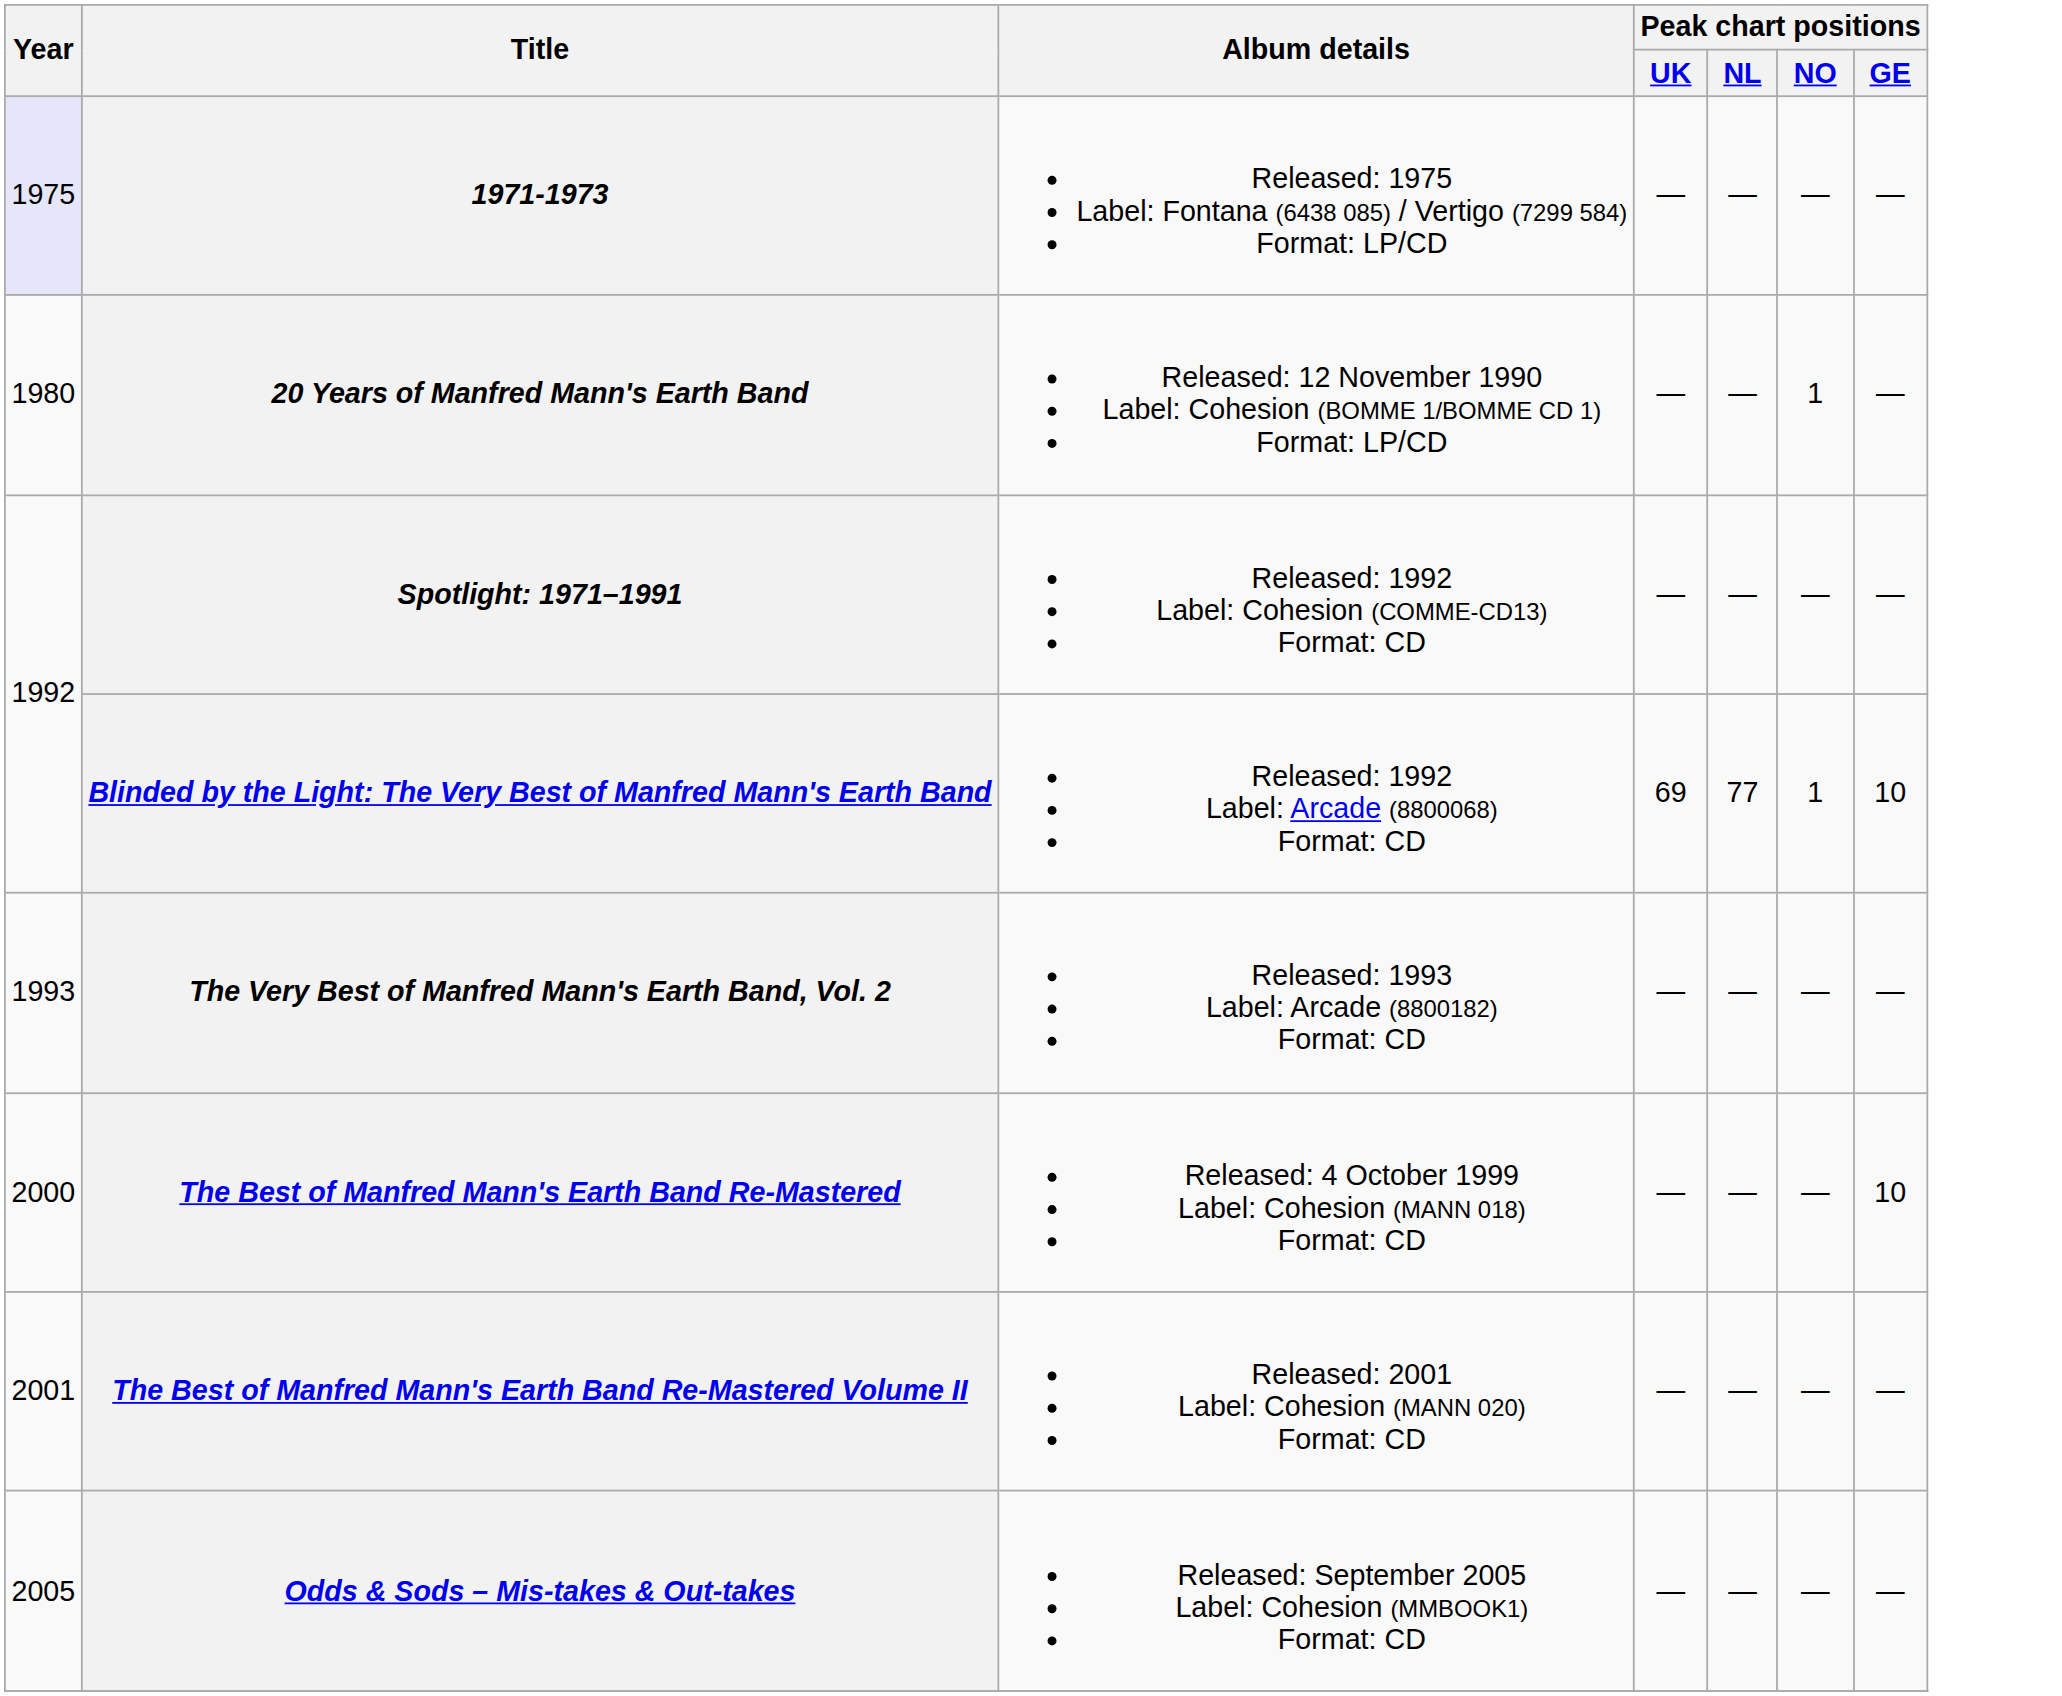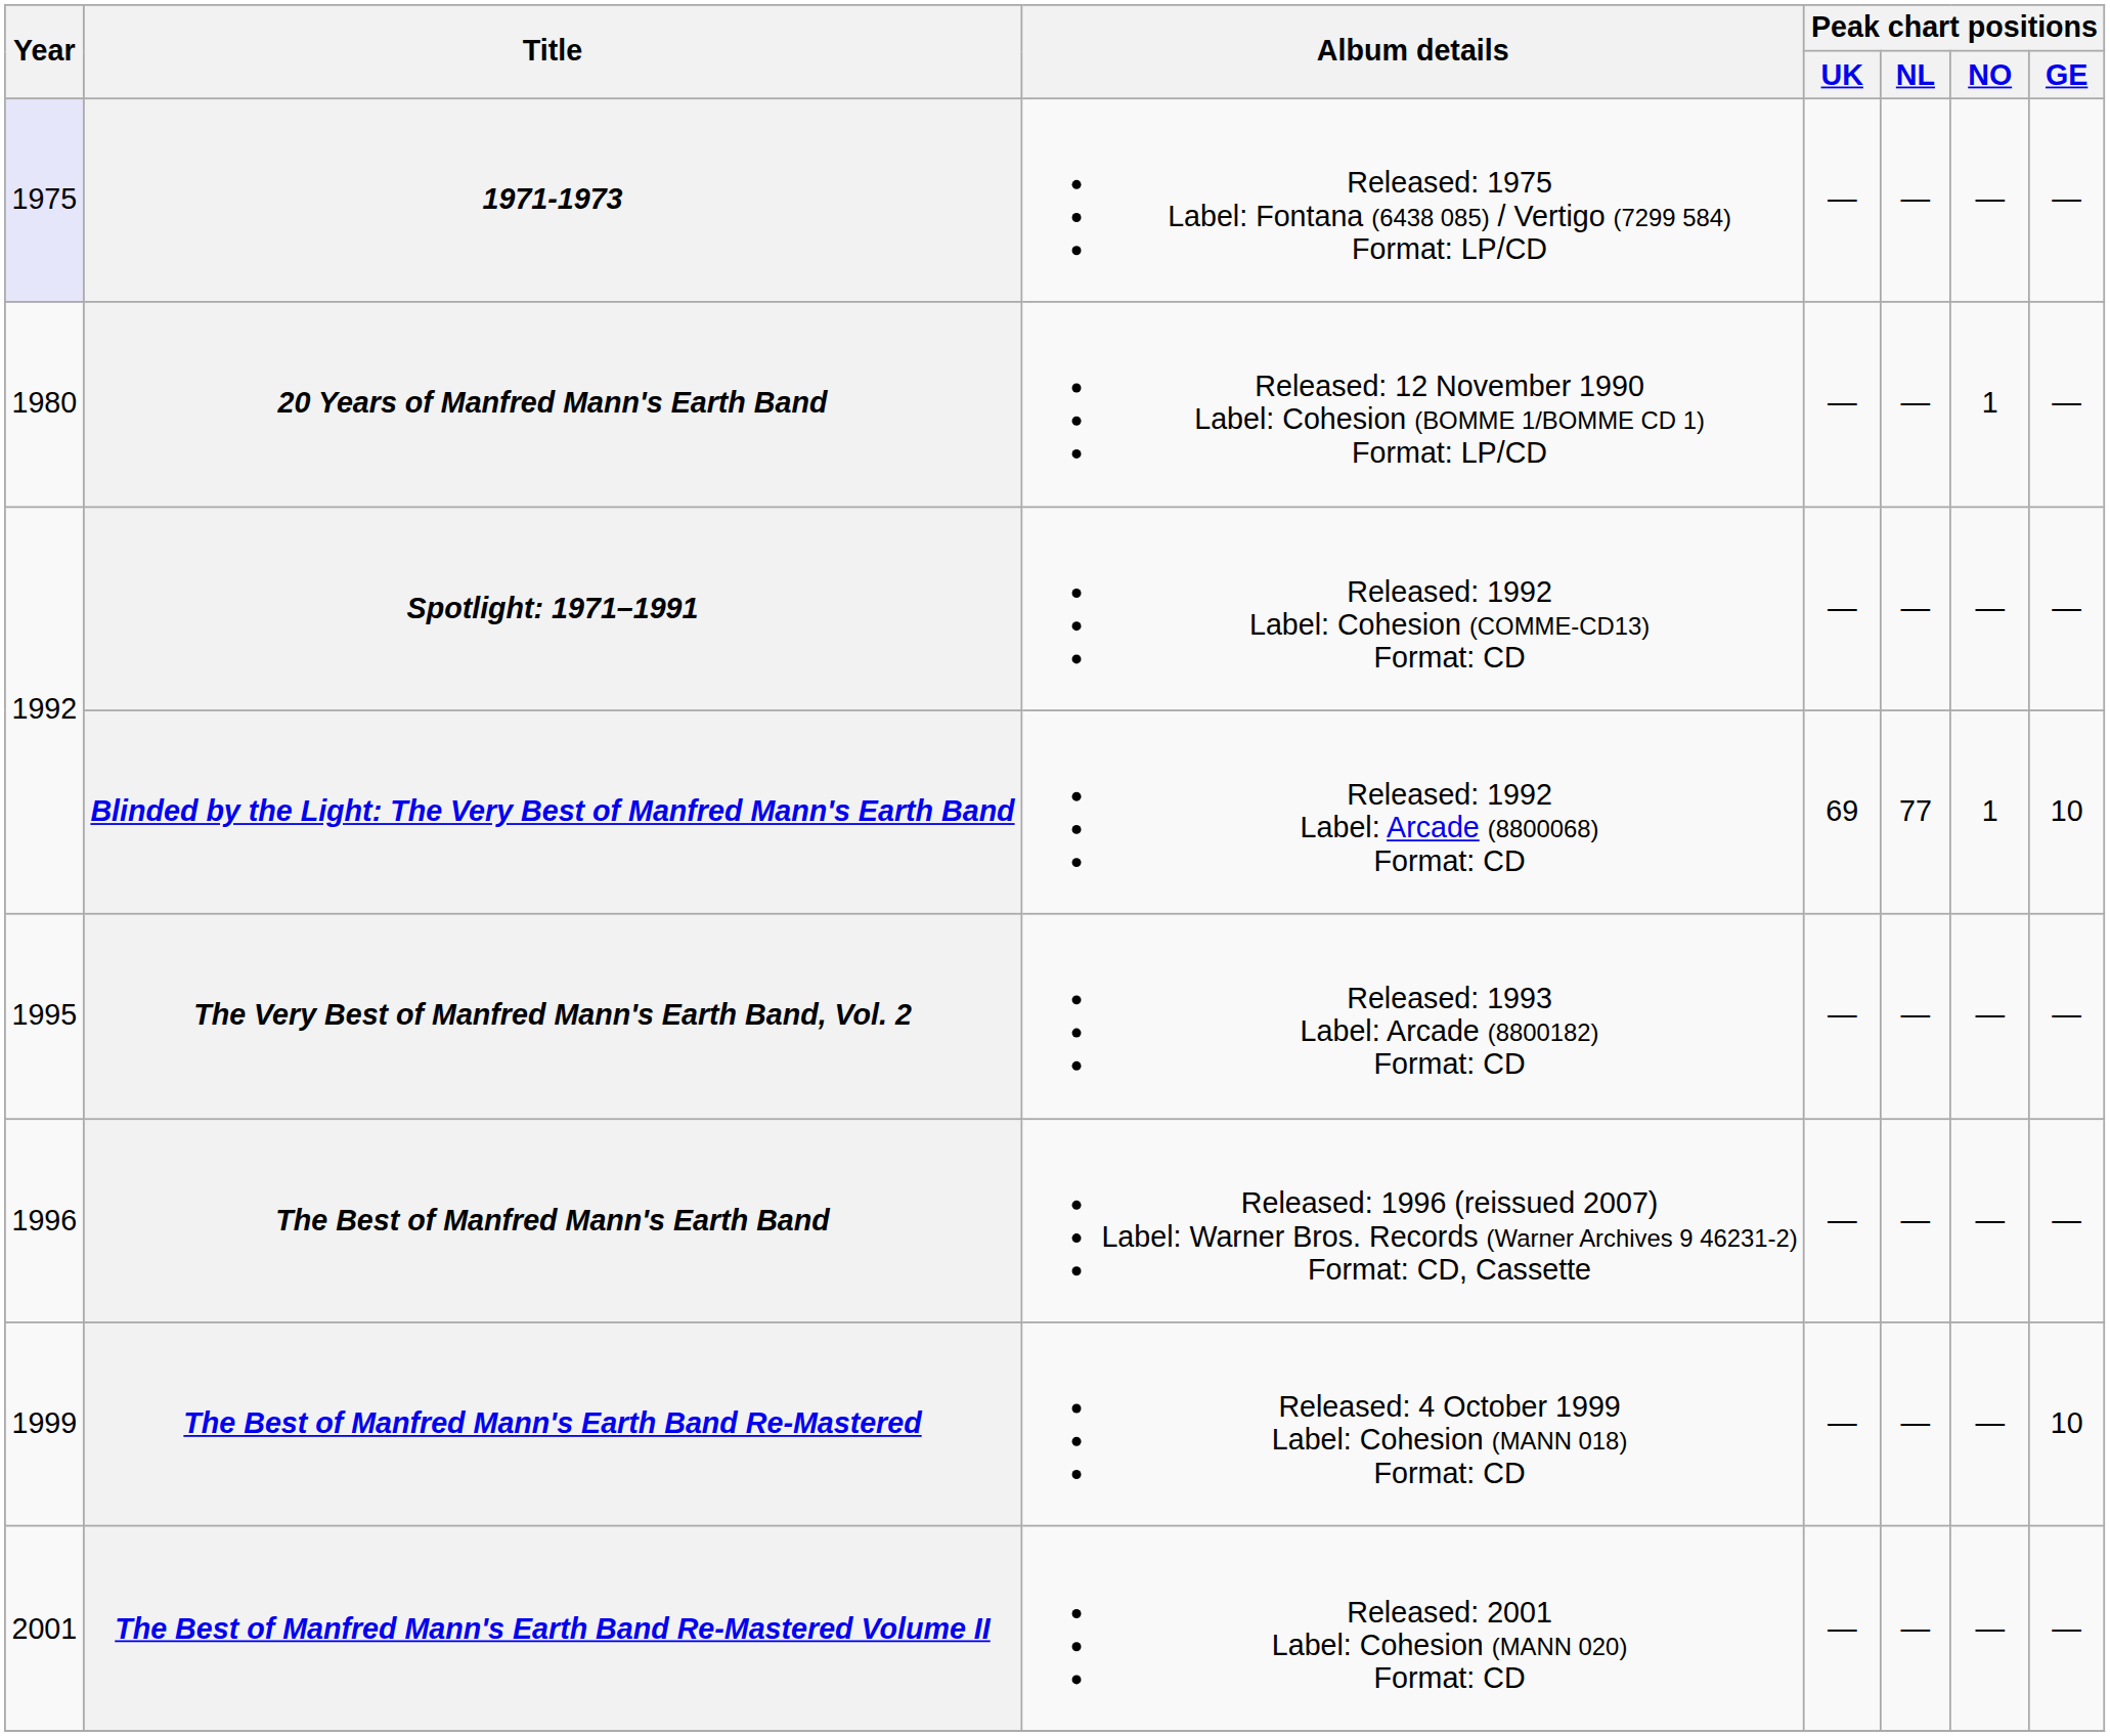 <table class="wikitable plainrowheaders" style="text-align:center;" border="1">
 <tr>
 <th scope="col" rowspan="2">Year</th>
 <th scope="col" rowspan="2">Title</th>
 <th scope="col" rowspan="2">Album details</th>
 <th scope="col" colspan="4">Peak chart positions</th>
 </tr>
 <tr>
 <th scope="col"><a href='#'>UK</a><br></th>
 <th scope="col"><a href='#'>NL</a><br></th>
 <th scope="col"><a href='#'>NO</a><br></th>
 <th scope="col"><a href='#'>GE</a><br></th>
 </tr>
 <tr>
 <td style="background: lavender;">1975</td>
 <th scope="row"><em>1971-1973</em></th>
 <td><br><ul><li>Released: 1975</li><li>Label: Fontana <small>(6438 085)</small> / Vertigo <small>(7299 584)</small></li><li>Format: LP/CD</li></ul></td>
 <td>—</td>
 <td>—</td>
 <td>—</td>
 <td>—</td>
 </tr>
 <tr>
 <td>1980</td>
 <th scope="row"><em>20 Years of Manfred Mann's Earth Band</em></th>
 <td><br><ul><li>Released: 12 November 1990</li><li>Label: Cohesion <small>(BOMME 1/BOMME CD 1)</small></li><li>Format: LP/CD</li></ul></td>
 <td>—</td>
 <td>—</td>
 <td>1</td>
 <td>—</td>
 </tr>
 <tr>
 <td rowspan="2">1992</td>
 <th scope="row"><em>Spotlight: 1971–1991</em></th>
 <td><br><ul><li>Released: 1992</li><li>Label: Cohesion <small>(COMME-CD13)</small></li><li>Format: CD</li></ul></td>
 <td>—</td>
 <td>—</td>
 <td>—</td>
 <td>—</td>
 </tr>
 <tr>
 <th scope="row"><em><a href='#'>Blinded by the Light: The Very Best of Manfred Mann's Earth Band</a></em></th>
 <td><br><ul><li>Released: 1992</li><li>Label: <a href='#'>Arcade</a> <small>(8800068)</small></li><li>Format: CD</li></ul></td>
 <td>69</td>
 <td>77</td>
 <td>1</td>
 <td>10</td>
 </tr>
 <tr>
-<td>1993</td>
+<td>1995</td>
 <th scope="row"><em>The Very Best of Manfred Mann's Earth Band, Vol. 2</em></th>
 <td><br><ul><li>Released: 1993</li><li>Label: Arcade <small>(8800182)</small></li><li>Format: CD</li></ul></td>
 <td>—</td>
 <td>—</td>
 <td>—</td>
 <td>—</td>
 </tr>
 <tr>
-<td>2000</td>
+<td>1996</td>
+<th scope="row"><em>The Best of Manfred Mann's Earth Band</em></th>
+<td><br><ul><li>Released: 1996 (reissued 2007)</li><li>Label: Warner Bros. Records <small>(Warner Archives 9 46231-2)</small></li><li>Format: CD, Cassette</li></ul></td>
+<td>—</td>
+<td>—</td>
+<td>—</td>
+<td>—</td>
+</tr>
+<tr>
+<td>1999</td>
 <th scope="row"><em><a href='#'>The Best of Manfred Mann's Earth Band Re-Mastered</a></em></th>
 <td><br><ul><li>Released: 4 October 1999</li><li>Label: Cohesion <small>(MANN 018)</small></li><li>Format: CD</li></ul></td>
 <td>—</td>
 <td>—</td>
 <td>—</td>
 <td>10</td>
 </tr>
 <tr>
 <td>2001</td>
 <th scope="row"><em><a href='#'>The Best of Manfred Mann's Earth Band Re-Mastered Volume II</a></em></th>
 <td><br><ul><li>Released: 2001</li><li>Label: Cohesion <small>(MANN 020)</small></li><li>Format: CD</li></ul></td>
 <td>—</td>
 <td>—</td>
 <td>—</td>
 <td>—</td>
 </tr>
 <tr>
-<td>2005</td>
-<th scope="row"><em><a href='#'>Odds & Sods – Mis-takes & Out-takes</a></em></th>
-<td><br><ul><li>Released: September 2005</li><li>Label: Cohesion <small>(MMBOOK1)</small></li><li>Format: CD</li></ul></td>
-<td>—</td>
-<td>—</td>
-<td>—</td>
-<td>—</td>
-</tr>
-<tr>
 </tr>
 </table>
